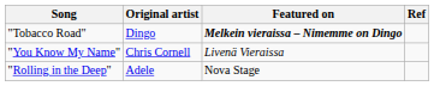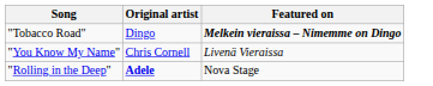 <table class="wikitable">
 <tr>
 <th>Song</th>
 <th>Original artist</th>
 <th>Featured on</th>
-<th>Ref</th>
 </tr>
 <tr>
 <td>"Tobacco Road"</td>
 <td><a href='#'>Dingo</a></td>
 <td><strong><em>Melkein vieraissa – Nimemme on Dingo</em></strong></td>
-<td></td>
 </tr>
 <tr>
 <td>"<a href='#'>You Know My Name</a>"</td>
 <td><a href='#'>Chris Cornell</a></td>
 <td><em>Livenä Vieraissa</em></td>
-<td></td>
 </tr>
 <tr>
 <td>"<a href='#'>Rolling in the Deep</a>"</td>
-<td><a href='#'>Adele</a></td>
+<td><strong><a href='#'>Adele</a></strong></td>
 <td>Nova Stage</td>
-<td></td>
 </tr>
 </table>
